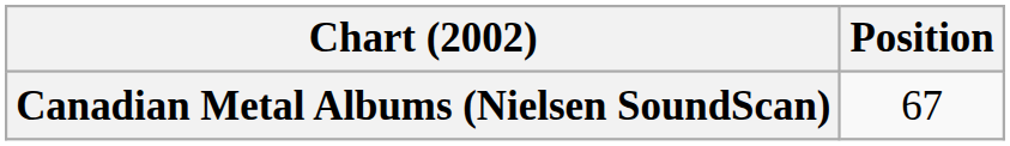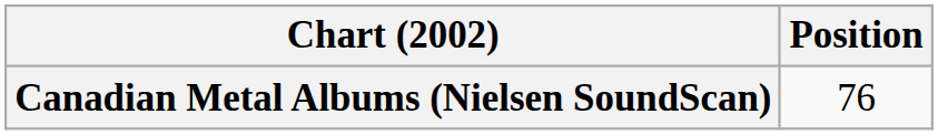 <table class="wikitable plainrowheaders" style="text-align:center">
 <tr>
 <th>Chart (2002)</th>
 <th>Position</th>
 </tr>
 <tr>
 <th scope="row">Canadian Metal Albums (Nielsen SoundScan)</th>
-<td align=center>67</td>
+<td align=center>76</td>
 </tr>
 </table>
